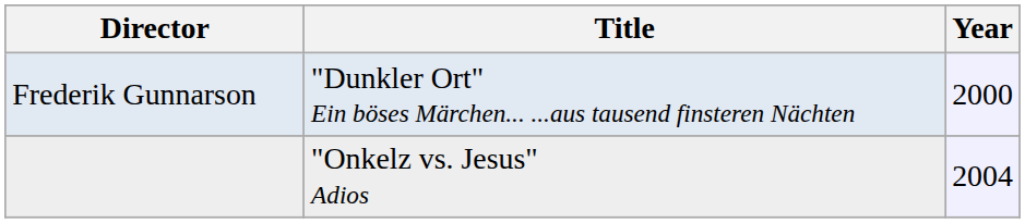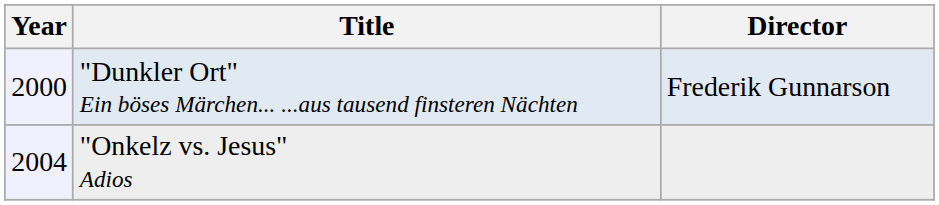 <table class="wikitable">
 <tr class="hintergrundfarbe8">
+<th>Year</th>
+<th style="width:330px;">Title</th>
 <th style="width:150px;">Director</th>
-<th style="width:330px;">Title</th>
-<th>Year</th>
 </tr>
 <tr style="background:#e1e9f3;">
+<td style="background:#f0f0ff;">2000</td>
+<td>"Dunkler Ort"<br><small><em>Ein böses Märchen... ...aus tausend finsteren Nächten</em></small></td>
 <td>Frederik Gunnarson</td>
-<td>"Dunkler Ort"<br><small><em>Ein böses Märchen... ...aus tausend finsteren Nächten</em></small></td>
-<td style="background:#f0f0ff;">2000</td>
 </tr>
 <tr style="background:#eee;">
+<td style="background:#f0f0ff;">2004</td>
+<td>"Onkelz vs. Jesus"<br><small><em>Adios</em></small></td>
 <td></td>
-<td>"Onkelz vs. Jesus"<br><small><em>Adios</em></small></td>
-<td style="background:#f0f0ff;">2004</td>
 </tr>
 </table>
